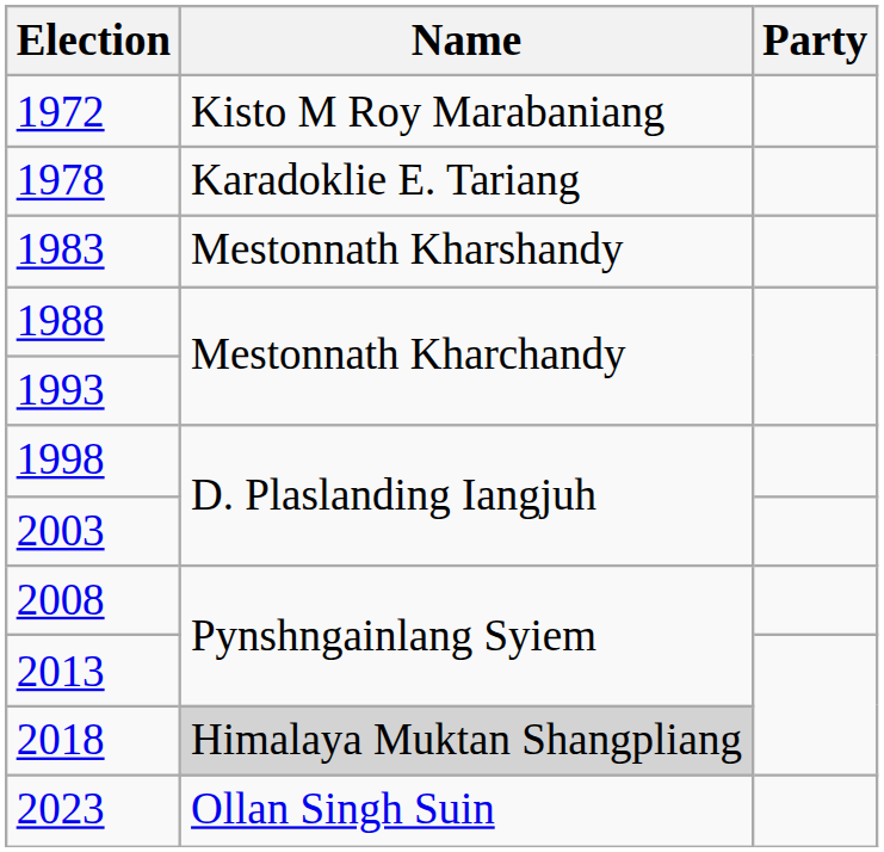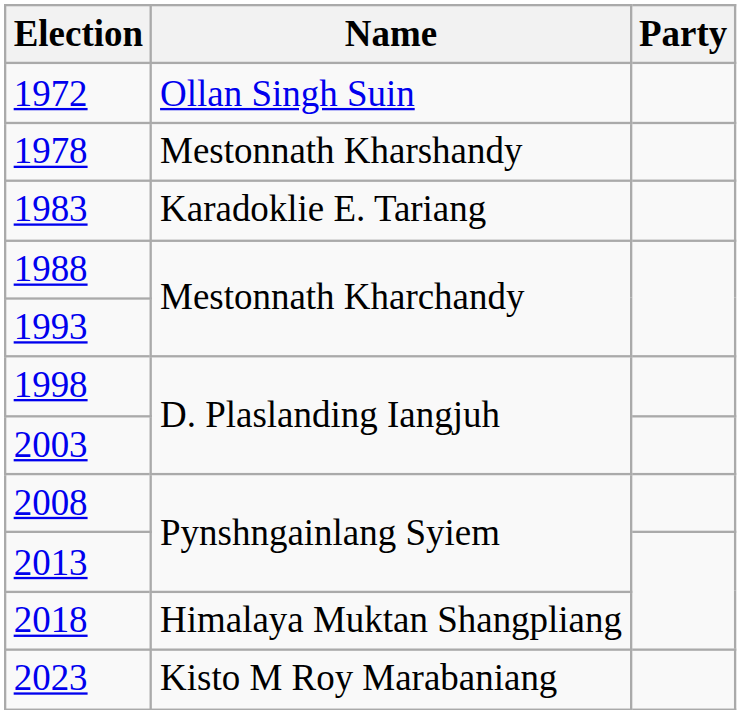 <table class="wikitable sortable">
 <tr>
 <th>Election</th>
 <th>Name</th>
 <th colspan=2>Party</th>
 </tr>
 <tr>
 <td><a href='#'>1972</a></td>
-<td>Kisto M Roy Marabaniang</td>
+<td><a href='#'>Ollan Singh Suin</a></td>
 <td></td>
 </tr>
 <tr>
 <td><a href='#'>1978</a></td>
-<td>Karadoklie E. Tariang</td>
+<td>Mestonnath Kharshandy</td>
 <td></td>
 </tr>
 <tr>
 <td><a href='#'>1983</a></td>
-<td>Mestonnath Kharshandy</td>
+<td>Karadoklie E. Tariang</td>
 <td></td>
 </tr>
 <tr>
 <td><a href='#'>1988</a></td>
 <td rowspan=2>Mestonnath Kharchandy</td>
 </tr>
 <tr>
 <td><a href='#'>1993</a></td>
 </tr>
 <tr>
 <td><a href='#'>1998</a></td>
 <td rowspan=2>D. Plaslanding Iangjuh</td>
 <td></td>
 </tr>
 <tr>
 <td><a href='#'>2003</a></td>
 <td></td>
 </tr>
 <tr>
 <td><a href='#'>2008</a></td>
 <td rowspan=2>Pynshngainlang Syiem</td>
 <td></td>
 </tr>
 <tr>
 <td><a href='#'>2013</a></td>
 </tr>
 <tr>
 <td><a href='#'>2018</a></td>
-<td style="background: lightgrey;">Himalaya Muktan Shangpliang</td>
+<td>Himalaya Muktan Shangpliang</td>
 </tr>
 <tr>
 <td><a href='#'>2023</a></td>
-<td><a href='#'>Ollan Singh Suin</a></td>
+<td>Kisto M Roy Marabaniang</td>
 <td></td>
 </tr>
 </table>
